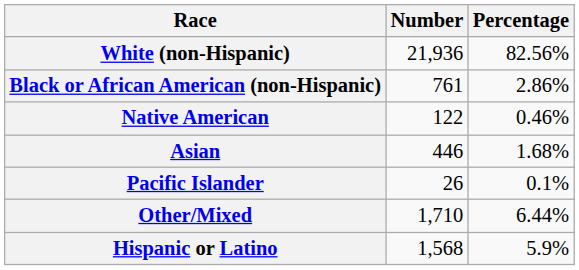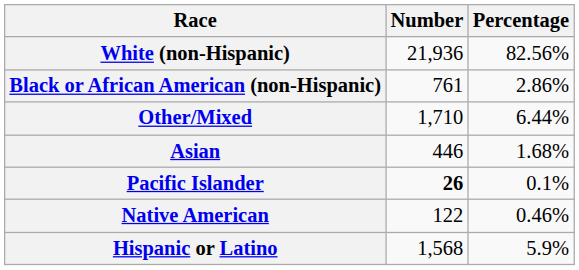 <table class="wikitable" style="text-align:right">
 <tr>
 <th scope="col">Race</th>
 <th scope="col">Number</th>
 <th scope="col">Percentage</th>
 </tr>
 <tr>
 <th scope="row"><a href='#'>White</a> (non-Hispanic)</th>
 <td>21,936</td>
 <td>82.56%</td>
 </tr>
 <tr>
 <th scope="row"><a href='#'>Black or African American</a> (non-Hispanic)</th>
 <td>761</td>
 <td>2.86%</td>
 </tr>
 <tr>
-<th scope="row"><a href='#'>Native American</a></th>
-<td>122</td>
-<td>0.46%</td>
+<th scope="row"><a href='#'>Other/Mixed</a></th>
+<td>1,710</td>
+<td>6.44%</td>
 </tr>
 <tr>
 <th scope="row"><a href='#'>Asian</a></th>
 <td>446</td>
 <td>1.68%</td>
 </tr>
 <tr>
 <th scope="row"><a href='#'>Pacific Islander</a></th>
-<td>26</td>
+<td><strong>26</strong></td>
 <td>0.1%</td>
 </tr>
 <tr>
-<th scope="row"><a href='#'>Other/Mixed</a></th>
-<td>1,710</td>
-<td>6.44%</td>
+<th scope="row"><a href='#'>Native American</a></th>
+<td>122</td>
+<td>0.46%</td>
 </tr>
 <tr>
 <th scope="row"><a href='#'>Hispanic</a> or <a href='#'>Latino</a></th>
 <td>1,568</td>
 <td>5.9%</td>
 </tr>
 </table>
